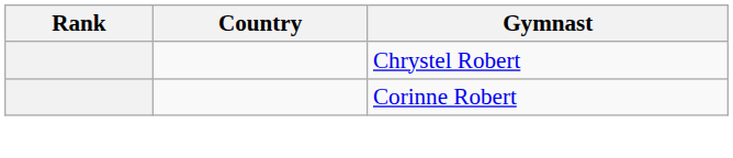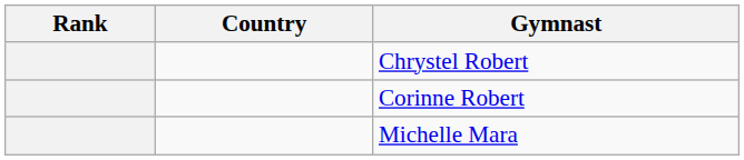 <table class="wikitable" width=500>
 <tr bgcolor="#efefef">
 <th>Rank</th>
 <th>Country</th>
 <th>Gymnast</th>
 </tr>
 <tr>
 <th></th>
 <td></td>
 <td><a href='#'>Chrystel Robert</a></td>
 </tr>
 <tr>
 <th></th>
 <td></td>
 <td><a href='#'>Corinne Robert</a></td>
 </tr>
+<tr>
+<th></th>
+<td></td>
+<td><a href='#'>Michelle Mara</a></td>
+</tr>
 </table>
